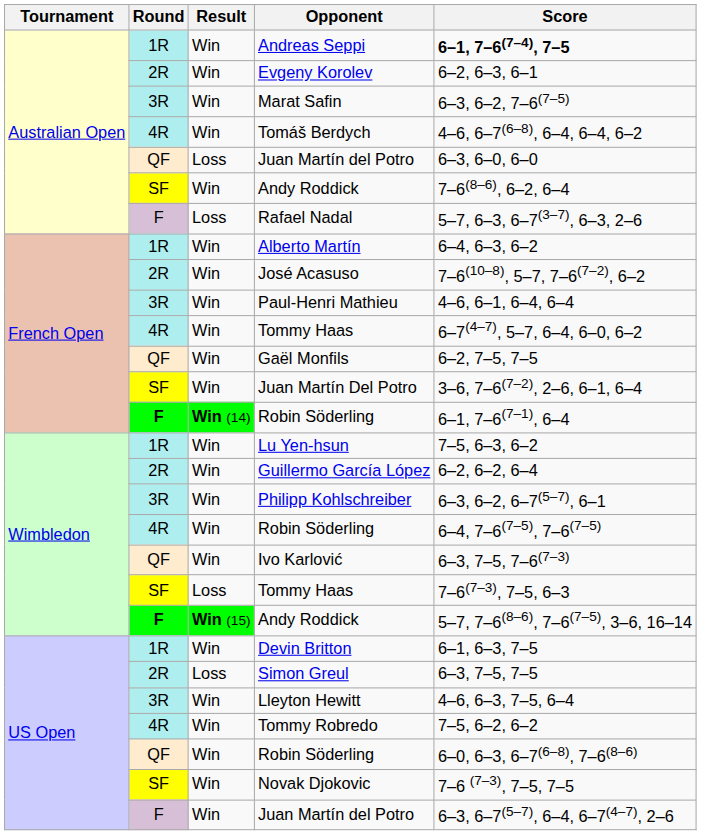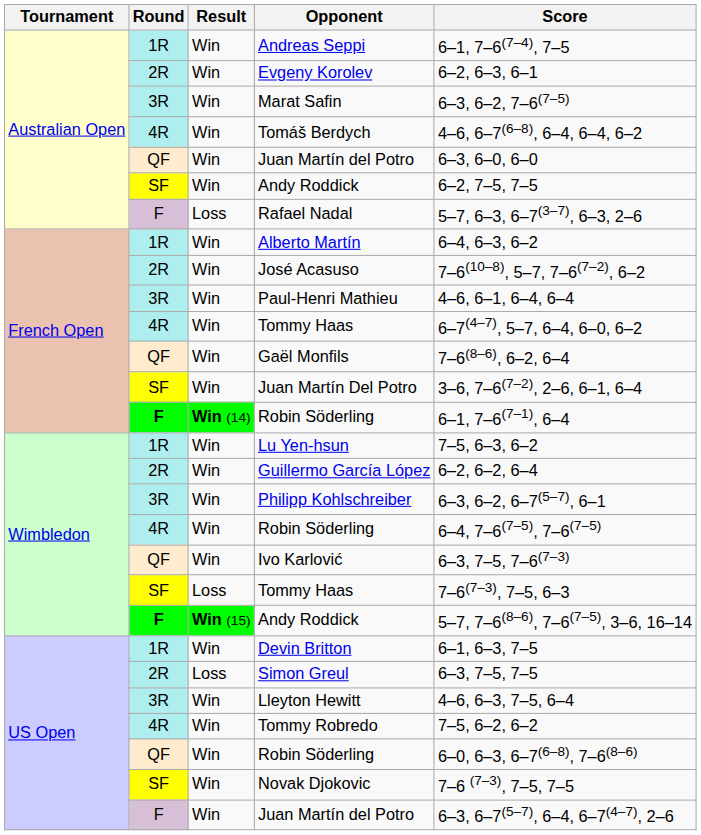 <table class="wikitable">
 <tr>
 <th>Tournament</th>
 <th>Round</th>
 <th>Result</th>
 <th>Opponent</th>
 <th>Score</th>
 </tr>
 <tr>
 <td rowspan="7" bgcolor="#FFFFCC"><a href='#'>Australian Open</a></td>
 <td align="center" style="background:#afeeee;">1R</td>
 <td>Win</td>
 <td> <a href='#'>Andreas Seppi</a></td>
-<td><strong>6–1, 7–6<sup>(7–4)</sup>, 7–5</strong></td>
+<td>6–1, 7–6<sup>(7–4)</sup>, 7–5</td>
 </tr>
 <tr>
 <td align="center" style="background:#afeeee;">2R</td>
 <td>Win</td>
 <td> <a href='#'>Evgeny Korolev</a></td>
 <td>6–2, 6–3, 6–1</td>
 </tr>
 <tr>
 <td align="center" style="background:#afeeee;">3R</td>
 <td>Win</td>
 <td> Marat Safin</td>
 <td>6–3, 6–2, 7–6<sup>(7–5)</sup></td>
 </tr>
 <tr>
 <td align="center" style="background:#afeeee;">4R</td>
 <td>Win</td>
 <td> Tomáš Berdych</td>
 <td>4–6, 6–7<sup>(6–8)</sup>, 6–4, 6–4, 6–2</td>
 </tr>
 <tr>
 <td align="center" style="background:#ffebcd;">QF</td>
-<td>Loss</td>
+<td>Win</td>
 <td> Juan Martín del Potro</td>
 <td>6–3, 6–0, 6–0</td>
 </tr>
 <tr>
 <td align="center" style="background:yellow;">SF</td>
 <td>Win</td>
 <td> Andy Roddick</td>
-<td>7–6<sup>(8–6)</sup>, 6–2, 6–4</td>
+<td>6–2, 7–5, 7–5</td>
 </tr>
 <tr>
 <td align="center" style="background:#D8BFD8;">F</td>
 <td>Loss</td>
 <td> Rafael Nadal</td>
 <td>5–7, 6–3, 6–7<sup>(3–7)</sup>, 6–3, 2–6</td>
 </tr>
 <tr>
 <td rowspan="7" bgcolor="#EBC2AF"><a href='#'>French Open</a></td>
 <td align="center" style="background:#afeeee;">1R</td>
 <td>Win</td>
 <td> <a href='#'>Alberto Martín</a></td>
 <td>6–4, 6–3, 6–2</td>
 </tr>
 <tr>
 <td align="center" style="background:#afeeee;">2R</td>
 <td>Win</td>
 <td> José Acasuso</td>
 <td>7–6<sup>(10–8)</sup>, 5–7, 7–6<sup>(7–2)</sup>, 6–2</td>
 </tr>
 <tr>
 <td align="center" style="background:#afeeee;">3R</td>
 <td>Win</td>
 <td> Paul-Henri Mathieu</td>
 <td>4–6, 6–1, 6–4, 6–4</td>
 </tr>
 <tr>
 <td align="center" style="background:#afeeee;">4R</td>
 <td>Win</td>
 <td> Tommy Haas</td>
 <td>6–7<sup>(4–7)</sup>, 5–7, 6–4, 6–0, 6–2</td>
 </tr>
 <tr>
 <td align="center" style="background:#ffebcd;">QF</td>
 <td>Win</td>
 <td> Gaël Monfils</td>
-<td>6–2, 7–5, 7–5</td>
+<td>7–6<sup>(8–6)</sup>, 6–2, 6–4</td>
 </tr>
 <tr>
 <td align="center" style="background:yellow;">SF</td>
 <td>Win</td>
 <td> Juan Martín Del Potro</td>
 <td>3–6, 7–6<sup>(7–2)</sup>, 2–6, 6–1, 6–4</td>
 </tr>
 <tr>
 <td align="center" style="background:#00ff00;"><strong>F</strong></td>
 <td style="background:#00ff00;"><strong>Win</strong> <small>(14)</small></td>
 <td> Robin Söderling</td>
 <td>6–1, 7–6<sup>(7–1)</sup>, 6–4</td>
 </tr>
 <tr>
 <td rowspan="7" bgcolor="#CCFFCC"><a href='#'>Wimbledon</a></td>
 <td align="center" style="background:#afeeee;">1R</td>
 <td>Win</td>
 <td> <a href='#'>Lu Yen-hsun</a></td>
 <td>7–5, 6–3, 6–2</td>
 </tr>
 <tr>
 <td align="center" style="background:#afeeee;">2R</td>
 <td>Win</td>
 <td> <a href='#'>Guillermo García López</a></td>
 <td>6–2, 6–2, 6–4</td>
 </tr>
 <tr>
 <td align="center" style="background:#afeeee;">3R</td>
 <td>Win</td>
 <td> <a href='#'>Philipp Kohlschreiber</a></td>
 <td>6–3, 6–2, 6–7<sup>(5–7)</sup>, 6–1</td>
 </tr>
 <tr>
 <td align="center" style="background:#afeeee;">4R</td>
 <td>Win</td>
 <td> Robin Söderling</td>
 <td>6–4, 7–6<sup>(7–5)</sup>, 7–6<sup>(7–5)</sup></td>
 </tr>
 <tr>
 <td align="center" style="background:#ffebcd;">QF</td>
 <td>Win</td>
 <td> Ivo Karlović</td>
 <td>6–3, 7–5, 7–6<sup>(7–3)</sup></td>
 </tr>
 <tr>
 <td align="center" style="background:yellow;">SF</td>
 <td>Loss</td>
 <td> Tommy Haas</td>
 <td>7–6<sup>(7–3)</sup>, 7–5, 6–3</td>
 </tr>
 <tr>
 <td align="center" style="background:#00ff00;"><strong>F</strong></td>
 <td style="background:#00ff00;"><strong>Win</strong> <small>(15)</small></td>
 <td> Andy Roddick</td>
 <td>5–7, 7–6<sup>(8–6)</sup>, 7–6<sup>(7–5)</sup>, 3–6, 16–14</td>
 </tr>
 <tr>
 <td rowspan="7" bgcolor="#CCCCFF"><a href='#'>US Open</a></td>
 <td align="center" style="background:#afeeee;">1R</td>
 <td>Win</td>
 <td> <a href='#'>Devin Britton</a></td>
 <td>6–1, 6–3, 7–5</td>
 </tr>
 <tr>
 <td align="center" style="background:#afeeee;">2R</td>
 <td>Loss</td>
 <td> <a href='#'>Simon Greul</a></td>
 <td>6–3, 7–5, 7–5</td>
 </tr>
 <tr>
 <td align="center" style="background:#afeeee;">3R</td>
 <td>Win</td>
 <td> Lleyton Hewitt</td>
 <td>4–6, 6–3, 7–5, 6–4</td>
 </tr>
 <tr>
 <td align="center" style="background:#afeeee;">4R</td>
 <td>Win</td>
 <td> Tommy Robredo</td>
 <td>7–5, 6–2, 6–2</td>
 </tr>
 <tr>
 <td align="center" style="background:#ffebcd;">QF</td>
 <td>Win</td>
 <td> Robin Söderling</td>
 <td>6–0, 6–3, 6–7<sup>(6–8)</sup>, 7–6<sup>(8–6)</sup></td>
 </tr>
 <tr>
 <td align="center" style="background:yellow;">SF</td>
 <td>Win</td>
 <td> Novak Djokovic</td>
 <td>7–6 <sup>(7–3)</sup>, 7–5, 7–5</td>
 </tr>
 <tr>
 <td align="center" style="background:#D8BFD8;">F</td>
 <td>Win</td>
 <td> Juan Martín del Potro</td>
 <td>6–3, 6–7<sup>(5–7)</sup>, 6–4, 6–7<sup>(4–7)</sup>, 2–6</td>
 </tr>
 </table>
